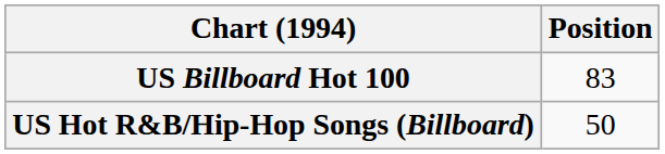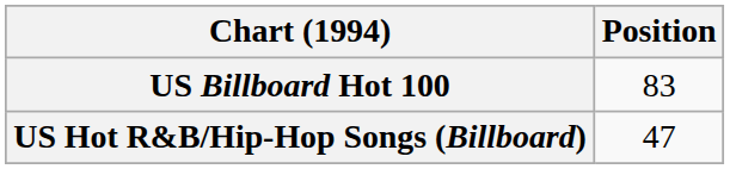 <table class="wikitable sortable plainrowheaders" style="text-align:center">
 <tr>
 <th scope="col">Chart (1994)</th>
 <th scope="col">Position</th>
 </tr>
 <tr>
 <th scope="row">US <em>Billboard</em> Hot 100</th>
 <td>83</td>
 </tr>
 <tr>
 <th scope="row">US Hot R&B/Hip-Hop Songs (<em>Billboard</em>)</th>
-<td>50</td>
+<td>47</td>
 </tr>
 </table>
